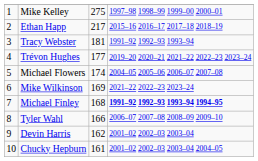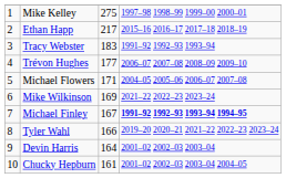 <table class="wikitable">
 <tr>
 </tr>
 <tr>
 <td>1</td>
 <td>Mike Kelley</td>
 <td>275</td>
 <td style="font-size:80%;"><a href='#'>1997–98</a> <a href='#'>1998–99</a> <a href='#'>1999–00</a> <a href='#'>2000–01</a></td>
 </tr>
 <tr>
 <td>2</td>
 <td><a href='#'>Ethan Happ</a></td>
 <td>217</td>
 <td style="font-size:80%;"><a href='#'>2015–16</a> <a href='#'>2016–17</a> <a href='#'>2017–18</a> <a href='#'>2018–19</a></td>
 </tr>
 <tr>
 <td>3</td>
 <td><a href='#'>Tracy Webster</a></td>
-<td>181</td>
+<td>183</td>
 <td style="font-size:80%;"><a href='#'>1991–92</a> <a href='#'>1992–93</a> <a href='#'>1993–94</a></td>
 </tr>
 <tr>
 <td>4</td>
 <td><a href='#'>Trévon Hughes</a></td>
 <td>177</td>
-<td style="font-size:80%;"><a href='#'>2019–20</a> <a href='#'>2020–21</a> <a href='#'>2021–22</a> <a href='#'>2022–23</a> <a href='#'>2023–24</a></td>
+<td style="font-size:80%;"><a href='#'>2006–07</a> <a href='#'>2007–08</a> <a href='#'>2008–09</a> <a href='#'>2009–10</a></td>
 </tr>
 <tr>
 <td>5</td>
 <td>Michael Flowers</td>
-<td>174</td>
+<td>171</td>
 <td style="font-size:80%;"><a href='#'>2004–05</a> <a href='#'>2005–06</a> <a href='#'>2006–07</a> <a href='#'>2007–08</a></td>
 </tr>
 <tr>
 <td>6</td>
 <td><a href='#'>Mike Wilkinson</a></td>
 <td>169</td>
 <td style="font-size:80%;"><a href='#'>2021–22</a> <a href='#'>2022–23</a> <a href='#'>2023–24</a></td>
 </tr>
 <tr>
 <td>7</td>
 <td><a href='#'>Michael Finley</a></td>
-<td>168</td>
+<td>167</td>
 <td style="font-size:80%;"><strong><a href='#'>1991–92</a> <a href='#'>1992–93</a> <a href='#'>1993–94</a> <a href='#'>1994–95</a></strong></td>
 </tr>
 <tr>
 <td>8</td>
 <td><a href='#'>Tyler Wahl</a></td>
 <td>166</td>
-<td style="font-size:80%;"><a href='#'>2006–07</a> <a href='#'>2007–08</a> <a href='#'>2008–09</a> <a href='#'>2009–10</a></td>
+<td style="font-size:80%;"><a href='#'>2019–20</a> <a href='#'>2020–21</a> <a href='#'>2021–22</a> <a href='#'>2022–23</a> <a href='#'>2023–24</a></td>
 </tr>
 <tr>
 <td>9</td>
 <td><a href='#'>Devin Harris</a></td>
-<td>162</td>
+<td>164</td>
 <td style="font-size:80%;"><a href='#'>2001–02</a> <a href='#'>2002–03</a> <a href='#'>2003–04</a></td>
 </tr>
 <tr>
 <td>10</td>
 <td><a href='#'>Chucky Hepburn</a></td>
 <td>161</td>
 <td style="font-size:80%;"><a href='#'>2001–02</a> <a href='#'>2002–03</a> <a href='#'>2003–04</a> <a href='#'>2004–05</a></td>
 </tr>
 </table>
